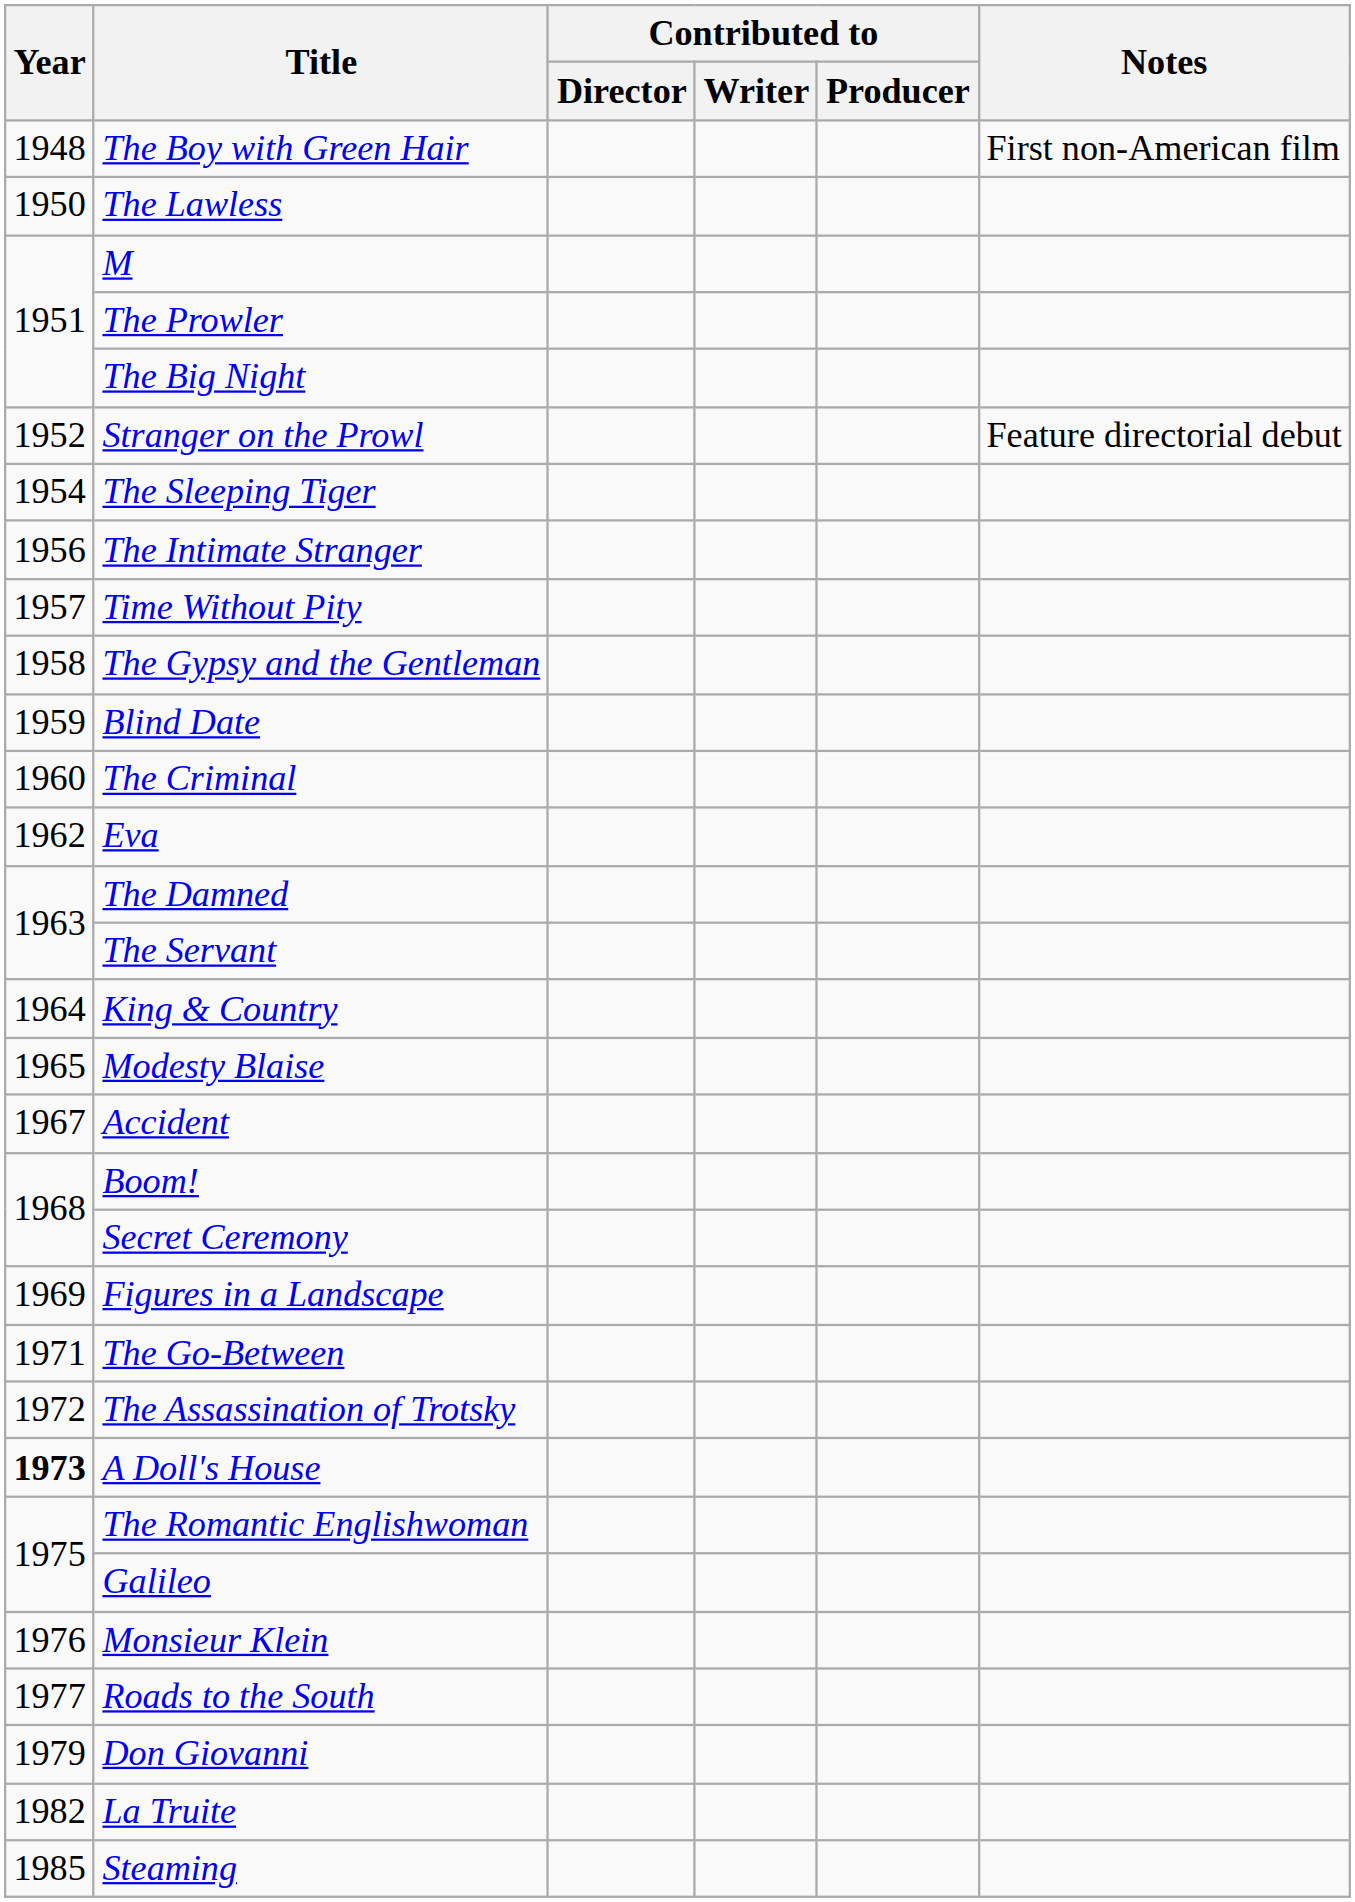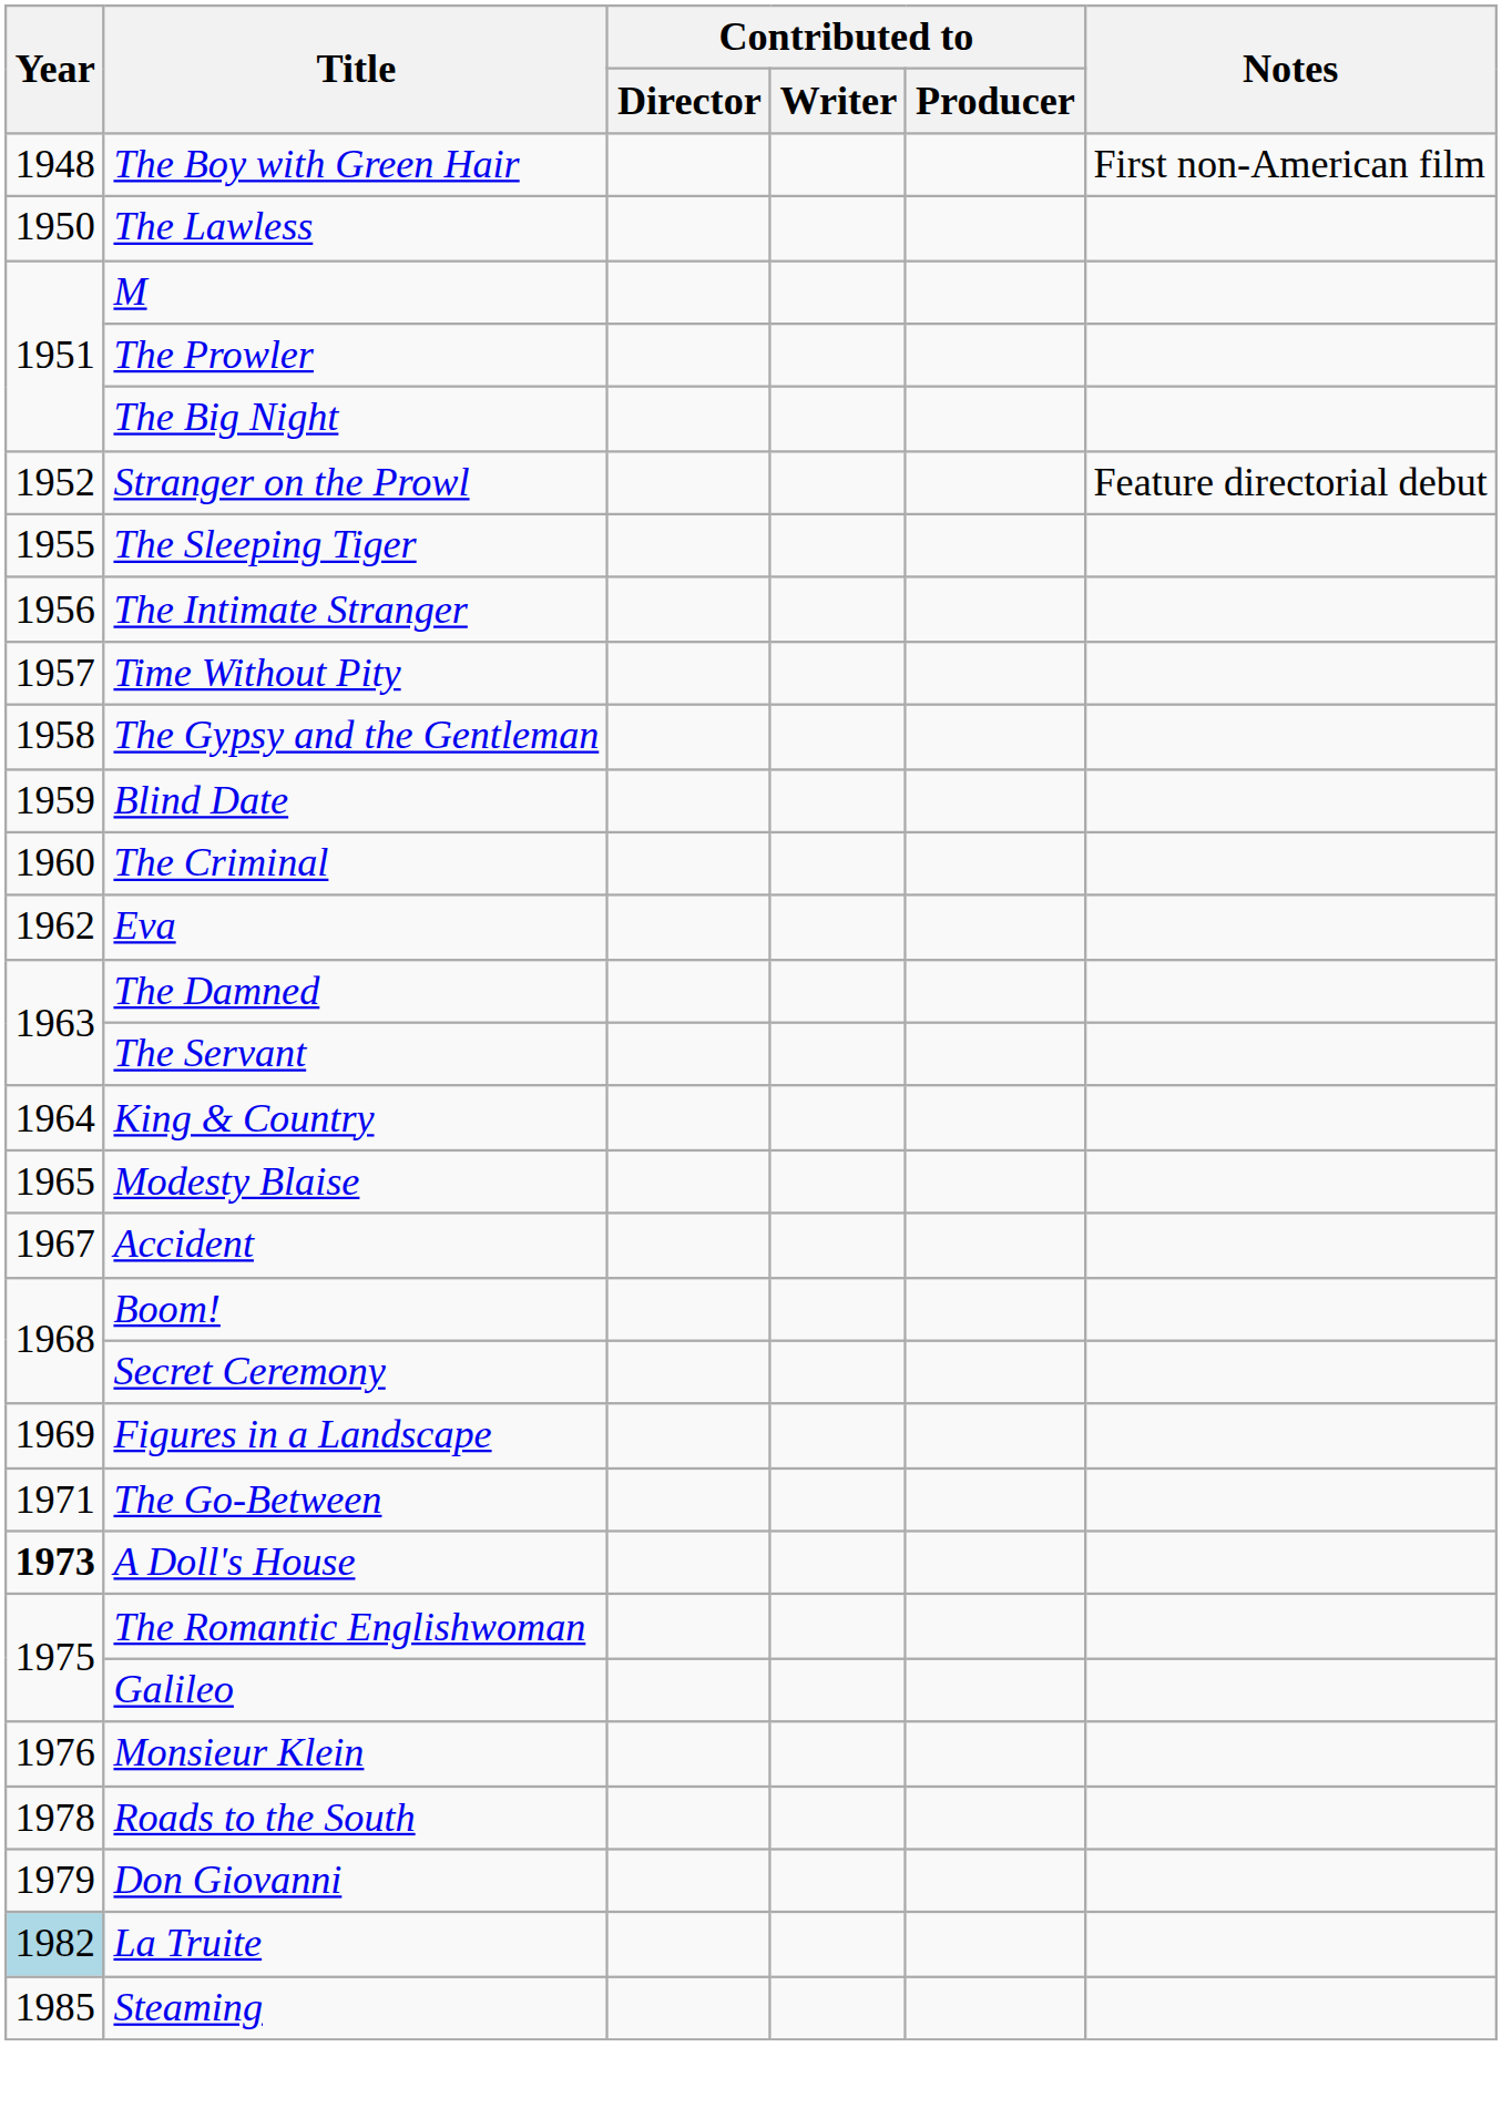 <table class="wikitable">
 <tr>
 <th rowspan="2">Year</th>
 <th rowspan="2">Title</th>
 <th colspan="3">Contributed to</th>
 <th rowspan="2">Notes</th>
 </tr>
 <tr>
 <th>Director</th>
 <th>Writer</th>
 <th>Producer</th>
 </tr>
 <tr>
 <td>1948</td>
 <td><em><a href='#'>The Boy with Green Hair</a></em></td>
 <td></td>
 <td></td>
 <td></td>
 <td>First non-American film</td>
 </tr>
 <tr>
 <td>1950</td>
 <td><em><a href='#'>The Lawless</a></em></td>
 <td></td>
 <td></td>
 <td></td>
 <td></td>
 </tr>
 <tr>
 <td rowspan=3>1951</td>
 <td><em><a href='#'>M</a></em></td>
 <td></td>
 <td></td>
 <td></td>
 <td></td>
 </tr>
 <tr>
 <td><em><a href='#'>The Prowler</a></em></td>
 <td></td>
 <td></td>
 <td></td>
 <td></td>
 </tr>
 <tr>
 <td><em><a href='#'>The Big Night</a></em></td>
 <td></td>
 <td></td>
 <td></td>
 <td></td>
 </tr>
 <tr>
 <td>1952</td>
 <td><em><a href='#'>Stranger on the Prowl</a></em></td>
 <td></td>
 <td></td>
 <td></td>
 <td>Feature directorial debut</td>
 </tr>
 <tr>
-<td>1954</td>
+<td>1955</td>
 <td><em><a href='#'>The Sleeping Tiger</a></em></td>
 <td></td>
 <td></td>
 <td></td>
 <td></td>
 </tr>
 <tr>
 <td>1956</td>
 <td><em><a href='#'>The Intimate Stranger</a></em></td>
 <td></td>
 <td></td>
 <td></td>
 <td></td>
 </tr>
 <tr>
 <td>1957</td>
 <td><em><a href='#'>Time Without Pity</a></em></td>
 <td></td>
 <td></td>
 <td></td>
 <td></td>
 </tr>
 <tr>
 <td>1958</td>
 <td><em><a href='#'>The Gypsy and the Gentleman</a></em></td>
 <td></td>
 <td></td>
 <td></td>
 <td></td>
 </tr>
 <tr>
 <td>1959</td>
 <td><em><a href='#'>Blind Date</a></em></td>
 <td></td>
 <td></td>
 <td></td>
 <td></td>
 </tr>
 <tr>
 <td>1960</td>
 <td><em><a href='#'>The Criminal</a></em></td>
 <td></td>
 <td></td>
 <td></td>
 <td></td>
 </tr>
 <tr>
 <td>1962</td>
 <td><em><a href='#'>Eva</a></em></td>
 <td></td>
 <td></td>
 <td></td>
 <td></td>
 </tr>
 <tr>
 <td rowspan=2>1963</td>
 <td><em><a href='#'>The Damned</a></em></td>
 <td></td>
 <td></td>
 <td></td>
 <td></td>
 </tr>
 <tr>
 <td><em><a href='#'>The Servant</a></em></td>
 <td></td>
 <td></td>
 <td></td>
 <td></td>
 </tr>
 <tr>
 <td>1964</td>
 <td><em><a href='#'>King & Country</a></em></td>
 <td></td>
 <td></td>
 <td></td>
 <td></td>
 </tr>
 <tr>
 <td>1965</td>
 <td><em><a href='#'>Modesty Blaise</a></em></td>
 <td></td>
 <td></td>
 <td></td>
 <td></td>
 </tr>
 <tr>
 <td>1967</td>
 <td><em><a href='#'>Accident</a></em></td>
 <td></td>
 <td></td>
 <td></td>
 <td></td>
 </tr>
 <tr>
 <td rowspan=2>1968</td>
 <td><em><a href='#'>Boom!</a></em></td>
 <td></td>
 <td></td>
 <td></td>
 <td></td>
 </tr>
 <tr>
 <td><em><a href='#'>Secret Ceremony</a></em></td>
 <td></td>
 <td></td>
 <td></td>
 <td></td>
 </tr>
 <tr>
 <td>1969</td>
 <td><em><a href='#'>Figures in a Landscape</a></em></td>
 <td></td>
 <td></td>
 <td></td>
 <td></td>
 </tr>
 <tr>
 <td>1971</td>
 <td><em><a href='#'>The Go-Between</a></em></td>
 <td></td>
 <td></td>
 <td></td>
 <td></td>
 </tr>
 <tr>
-<td>1972</td>
-<td><em><a href='#'>The Assassination of Trotsky</a></em></td>
-<td></td>
-<td></td>
-<td></td>
-<td></td>
-</tr>
-<tr>
 <td><strong>1973</strong></td>
 <td><em><a href='#'>A Doll's House</a></em></td>
 <td></td>
 <td></td>
 <td></td>
 <td></td>
 </tr>
 <tr>
 <td rowspan=2>1975</td>
 <td><em><a href='#'>The Romantic Englishwoman</a></em></td>
 <td></td>
 <td></td>
 <td></td>
 <td></td>
 </tr>
 <tr>
 <td><em><a href='#'>Galileo</a></em></td>
 <td></td>
 <td></td>
 <td></td>
 <td></td>
 </tr>
 <tr>
 <td>1976</td>
 <td><em><a href='#'>Monsieur Klein</a></em></td>
 <td></td>
 <td></td>
 <td></td>
 <td></td>
 </tr>
 <tr>
-<td>1977</td>
+<td>1978</td>
 <td><em><a href='#'>Roads to the South</a></em></td>
 <td></td>
 <td></td>
 <td></td>
 <td></td>
 </tr>
 <tr>
 <td>1979</td>
 <td><em><a href='#'>Don Giovanni</a></em></td>
 <td></td>
 <td></td>
 <td></td>
 <td></td>
 </tr>
 <tr>
-<td>1982</td>
+<td style="background: lightblue;">1982</td>
 <td><em><a href='#'>La Truite</a></em></td>
 <td></td>
 <td></td>
 <td></td>
 <td></td>
 </tr>
 <tr>
 <td>1985</td>
 <td><em><a href='#'>Steaming</a></em></td>
 <td></td>
 <td></td>
 <td></td>
 <td></td>
 </tr>
 </table>
